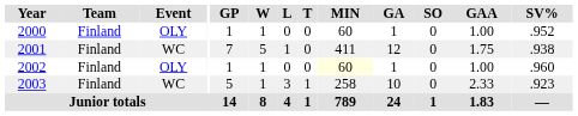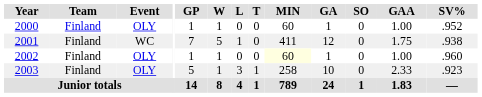 <table border="0" cellpadding="1" cellspacing="0" ID="Table3" style="text-align:center; width:40em">
 <tr ALIGN="center" bgcolor="#e0e0e0">
 <th>Year</th>
 <th>Team</th>
 <th>Event</th>
 <th rowspan="99" bgcolor="#ffffff"></th>
 <th>GP</th>
 <th>W</th>
 <th>L</th>
 <th>T</th>
 <th>MIN</th>
 <th>GA</th>
 <th>SO</th>
 <th>GAA</th>
 <th>SV%</th>
 </tr>
 <tr>
 <td><a href='#'>2000</a></td>
 <td><a href='#'>Finland</a></td>
 <td><a href='#'>OLY</a></td>
 <td>1</td>
 <td>1</td>
 <td>0</td>
 <td>0</td>
 <td>60</td>
 <td>1</td>
 <td>0</td>
 <td>1.00</td>
 <td>.952</td>
 </tr>
 <tr bgcolor="#f0f0f0">
 <td><a href='#'>2001</a></td>
 <td>Finland</td>
 <td>WC</td>
 <td>7</td>
 <td>5</td>
 <td>1</td>
 <td>0</td>
 <td>411</td>
 <td>12</td>
 <td>0</td>
 <td>1.75</td>
 <td>.938</td>
 </tr>
 <tr>
 <td><a href='#'>2002</a></td>
 <td>Finland</td>
 <td><a href='#'>OLY</a></td>
 <td>1</td>
 <td>1</td>
 <td>0</td>
 <td>0</td>
 <td style="background: lightyellow;">60</td>
 <td>1</td>
 <td>0</td>
 <td>1.00</td>
 <td>.960</td>
 </tr>
 <tr bgcolor="#f0f0f0">
 <td><a href='#'>2003</a></td>
 <td>Finland</td>
-<td>WC</td>
+<td><a href='#'>OLY</a></td>
 <td>5</td>
 <td>1</td>
 <td>3</td>
 <td>1</td>
 <td>258</td>
 <td>10</td>
 <td>0</td>
 <td>2.33</td>
 <td>.923</td>
 </tr>
 <tr bgcolor="#e0e0e0">
 <th colspan=4>Junior totals</th>
 <th>14</th>
 <th>8</th>
 <th>4</th>
 <th>1</th>
 <th>789</th>
 <th>24</th>
 <th>1</th>
 <th>1.83</th>
 <th>—</th>
 </tr>
 </table>
